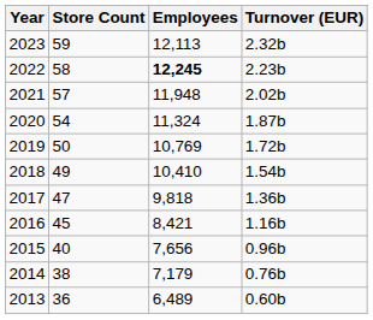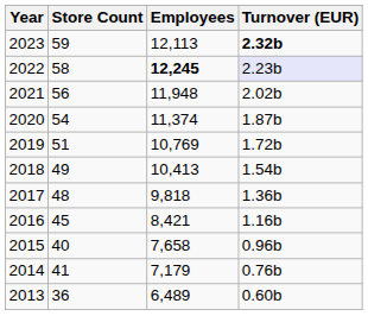 <table class="wikitable">
 <tr>
 <th>Year</th>
 <th>Store Count</th>
 <th>Employees</th>
 <th>Turnover (EUR)</th>
 </tr>
 <tr>
 <td>2023</td>
 <td>59</td>
 <td>12,113</td>
-<td>2.32b</td>
+<td><strong>2.32b</strong></td>
 </tr>
 <tr>
 <td>2022</td>
 <td>58</td>
 <td><strong>12,245</strong></td>
-<td>2.23b</td>
+<td style="background: lavender;">2.23b</td>
 </tr>
 <tr>
 <td>2021</td>
-<td>57</td>
+<td>56</td>
 <td>11,948</td>
 <td>2.02b</td>
 </tr>
 <tr>
 <td>2020</td>
 <td>54</td>
-<td>11,324</td>
+<td>11,374</td>
 <td>1.87b</td>
 </tr>
 <tr>
 <td>2019</td>
-<td>50</td>
+<td>51</td>
 <td>10,769</td>
 <td>1.72b</td>
 </tr>
 <tr>
 <td>2018</td>
 <td>49</td>
-<td>10,410</td>
+<td>10,413</td>
 <td>1.54b</td>
 </tr>
 <tr>
 <td>2017</td>
-<td>47</td>
+<td>48</td>
 <td>9,818</td>
 <td>1.36b</td>
 </tr>
 <tr>
 <td>2016</td>
 <td>45</td>
 <td>8,421</td>
 <td>1.16b</td>
 </tr>
 <tr>
 <td>2015</td>
 <td>40</td>
-<td>7,656</td>
+<td>7,658</td>
 <td>0.96b</td>
 </tr>
 <tr>
 <td>2014</td>
-<td>38</td>
+<td>41</td>
 <td>7,179</td>
 <td>0.76b</td>
 </tr>
 <tr>
 <td>2013</td>
 <td>36</td>
 <td>6,489</td>
 <td>0.60b</td>
 </tr>
 </table>
